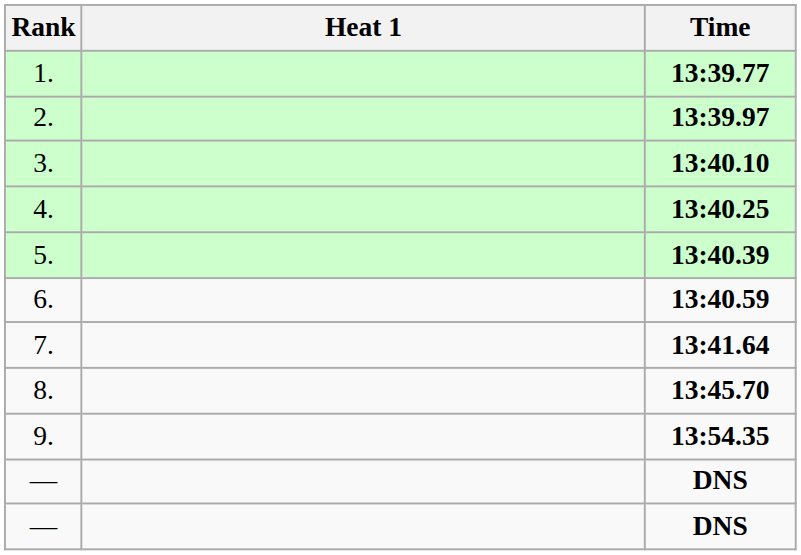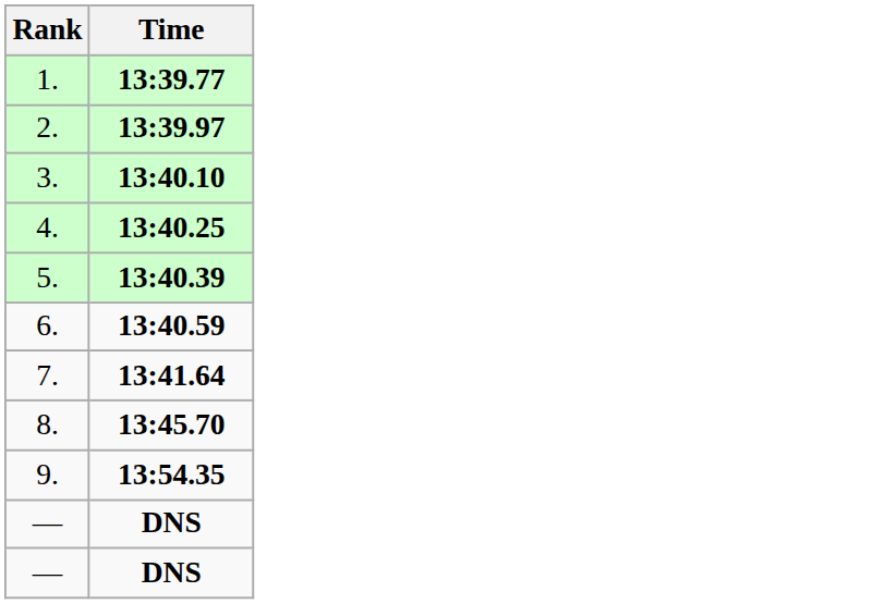 <table class="wikitable" style="border-collapse: collapse; font-size: 90%;">
 <tr>
 <th>Rank</th>
-<th style="width: 20em">Heat 1</th>
 <th style="width: 5em">Time</th>
 </tr>
 <tr style="background:#ccffcc;">
 <td align="center">1.</td>
-<td></td>
 <td align="center"><strong>13:39.77</strong></td>
 </tr>
 <tr style="background:#ccffcc;">
 <td align="center">2.</td>
-<td></td>
 <td align="center"><strong>13:39.97</strong></td>
 </tr>
 <tr style="background:#ccffcc;">
 <td align="center">3.</td>
-<td></td>
 <td align="center"><strong>13:40.10</strong></td>
 </tr>
 <tr style="background:#ccffcc;">
 <td align="center">4.</td>
-<td></td>
 <td align="center"><strong>13:40.25</strong></td>
 </tr>
 <tr style="background:#ccffcc;">
 <td align="center">5.</td>
-<td></td>
 <td align="center"><strong>13:40.39</strong></td>
 </tr>
 <tr>
 <td align="center">6.</td>
-<td></td>
 <td align="center"><strong>13:40.59</strong></td>
 </tr>
 <tr>
 <td align="center">7.</td>
-<td></td>
 <td align="center"><strong>13:41.64</strong></td>
 </tr>
 <tr>
 <td align="center">8.</td>
-<td></td>
 <td align="center"><strong>13:45.70</strong></td>
 </tr>
 <tr>
 <td align="center">9.</td>
-<td></td>
 <td align="center"><strong>13:54.35</strong></td>
 </tr>
 <tr>
 <td align="center">—</td>
-<td></td>
 <td align="center"><strong>DNS</strong></td>
 </tr>
 <tr>
 <td align="center">—</td>
-<td></td>
 <td align="center"><strong>DNS</strong></td>
 </tr>
 </table>
